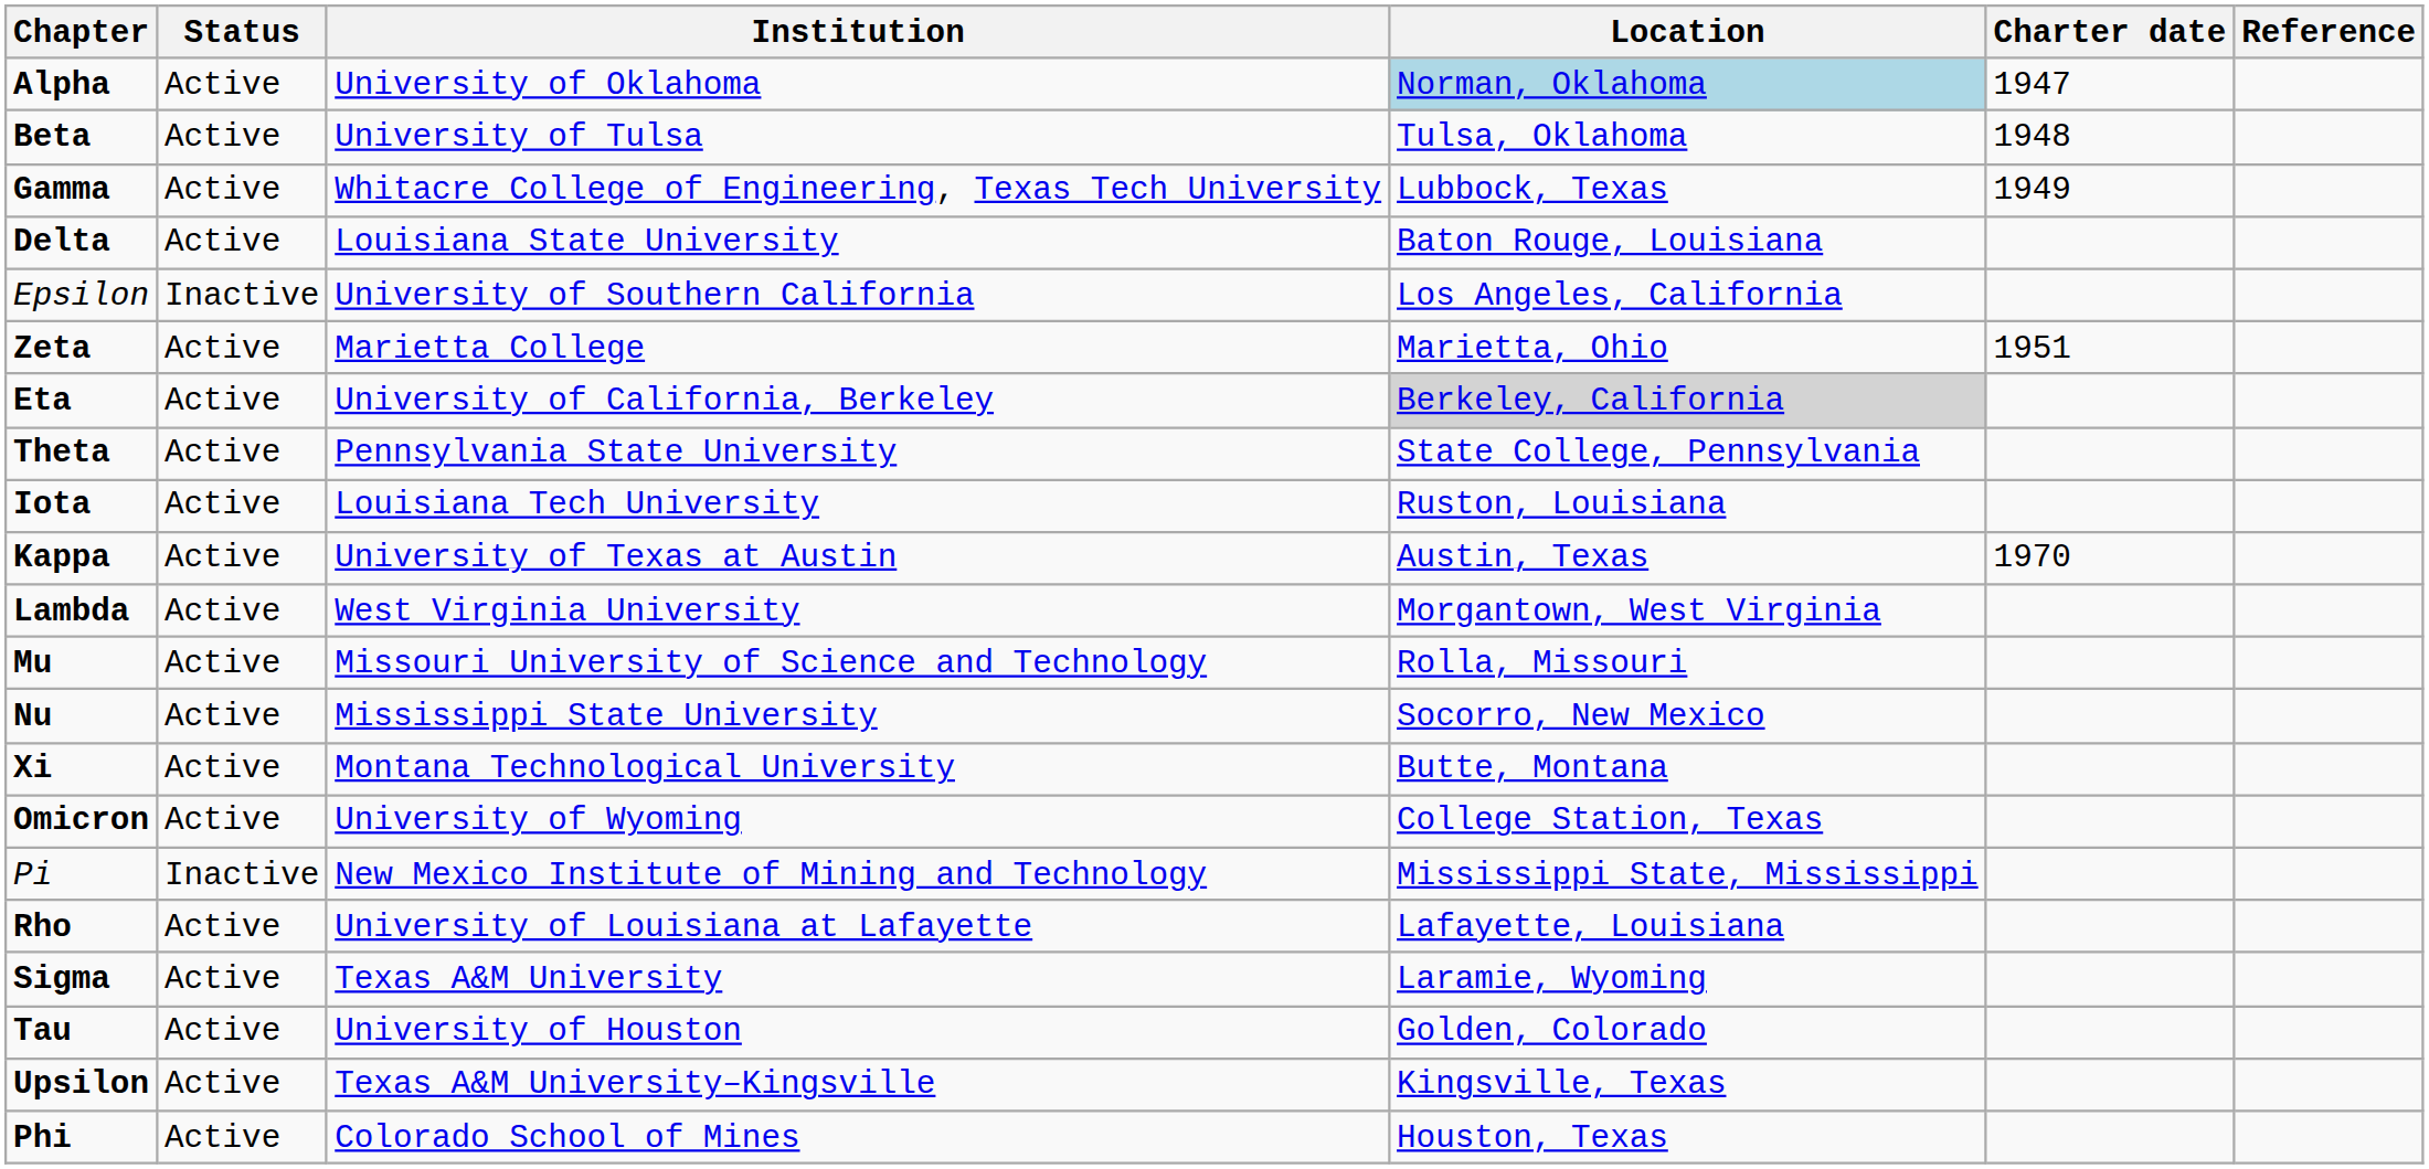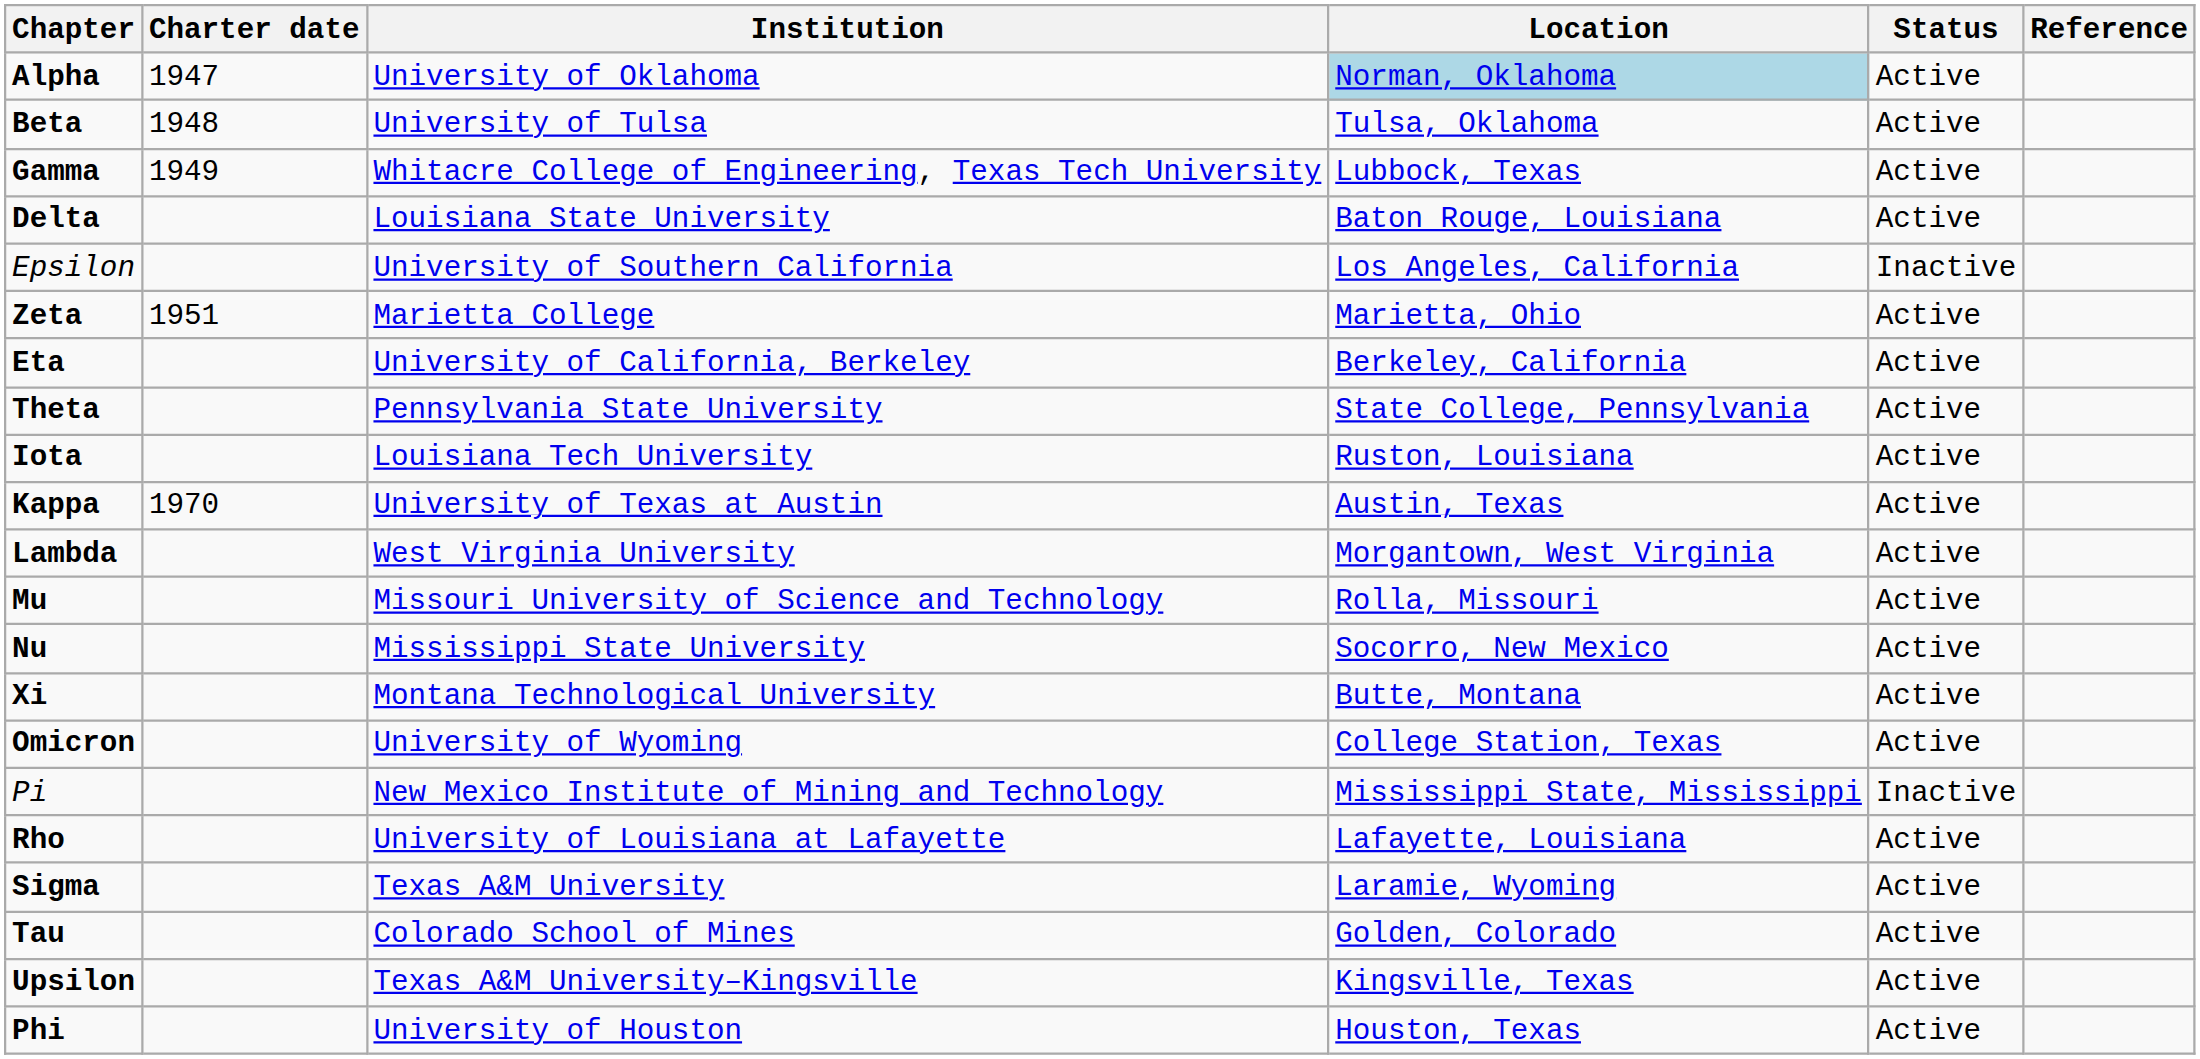 <table class="wikitable sortable">
 <tr>
 <th>Chapter</th>
-<th>Status</th>
+<th>Charter date</th>
 <th>Institution</th>
 <th>Location</th>
-<th>Charter date</th>
+<th>Status</th>
 <th>Reference</th>
 </tr>
 <tr>
 <td><strong>Alpha</strong></td>
-<td>Active</td>
+<td>1947</td>
 <td><a href='#'>University of Oklahoma</a></td>
 <td style="background: lightblue;"><a href='#'>Norman, Oklahoma</a></td>
-<td>1947</td>
+<td>Active</td>
 <td></td>
 </tr>
 <tr>
 <td><strong>Beta</strong></td>
-<td>Active</td>
+<td>1948</td>
 <td><a href='#'>University of Tulsa</a></td>
 <td><a href='#'>Tulsa, Oklahoma</a></td>
-<td>1948</td>
+<td>Active</td>
 <td></td>
 </tr>
 <tr>
 <td><strong>Gamma</strong></td>
-<td>Active</td>
+<td>1949</td>
 <td><a href='#'>Whitacre College of Engineering</a>, <a href='#'>Texas Tech University</a></td>
 <td><a href='#'>Lubbock, Texas</a></td>
-<td>1949</td>
+<td>Active</td>
 <td></td>
 </tr>
 <tr>
 <td><strong>Delta</strong></td>
-<td>Active</td>
+<td></td>
 <td><a href='#'>Louisiana State University</a></td>
 <td><a href='#'>Baton Rouge, Louisiana</a></td>
-<td></td>
+<td>Active</td>
 <td></td>
 </tr>
 <tr>
 <td><em>Epsilon</em></td>
-<td>Inactive</td>
+<td></td>
 <td><a href='#'>University of Southern California</a></td>
 <td><a href='#'>Los Angeles, California</a></td>
-<td></td>
+<td>Inactive</td>
 <td></td>
 </tr>
 <tr>
 <td><strong>Zeta</strong></td>
-<td>Active</td>
+<td>1951</td>
 <td><a href='#'>Marietta College</a></td>
 <td><a href='#'>Marietta, Ohio</a></td>
-<td>1951</td>
+<td>Active</td>
 <td></td>
 </tr>
 <tr>
 <td><strong>Eta</strong></td>
+<td></td>
+<td><a href='#'>University of California, Berkeley</a></td>
+<td><a href='#'>Berkeley, California</a></td>
 <td>Active</td>
-<td><a href='#'>University of California, Berkeley</a></td>
-<td style="background: lightgrey;"><a href='#'>Berkeley, California</a></td>
-<td></td>
 <td></td>
 </tr>
 <tr>
 <td><strong>Theta</strong></td>
-<td>Active</td>
+<td></td>
 <td><a href='#'>Pennsylvania State University</a></td>
 <td><a href='#'>State College, Pennsylvania</a></td>
-<td></td>
+<td>Active</td>
 <td></td>
 </tr>
 <tr>
 <td><strong>Iota</strong></td>
-<td>Active</td>
+<td></td>
 <td><a href='#'>Louisiana Tech University</a></td>
 <td><a href='#'>Ruston, Louisiana</a></td>
-<td></td>
+<td>Active</td>
 <td></td>
 </tr>
 <tr>
 <td><strong>Kappa</strong></td>
-<td>Active</td>
+<td>1970</td>
 <td><a href='#'>University of Texas at Austin</a></td>
 <td><a href='#'>Austin, Texas</a></td>
-<td>1970</td>
+<td>Active</td>
 <td></td>
 </tr>
 <tr>
 <td><strong>Lambda</strong></td>
-<td>Active</td>
+<td></td>
 <td><a href='#'>West Virginia University</a></td>
 <td><a href='#'>Morgantown, West Virginia</a></td>
-<td></td>
+<td>Active</td>
 <td></td>
 </tr>
 <tr>
 <td><strong>Mu</strong></td>
-<td>Active</td>
+<td></td>
 <td><a href='#'>Missouri University of Science and Technology</a></td>
 <td><a href='#'>Rolla, Missouri</a></td>
-<td></td>
+<td>Active</td>
 <td></td>
 </tr>
 <tr>
 <td><strong>Nu</strong></td>
-<td>Active</td>
+<td></td>
 <td><a href='#'>Mississippi State University</a></td>
 <td><a href='#'>Socorro, New Mexico</a></td>
-<td></td>
+<td>Active</td>
 <td></td>
 </tr>
 <tr>
 <td><strong>Xi</strong></td>
-<td>Active</td>
+<td></td>
 <td><a href='#'>Montana Technological University</a></td>
 <td><a href='#'>Butte, Montana</a></td>
-<td></td>
+<td>Active</td>
 <td></td>
 </tr>
 <tr>
 <td><strong>Omicron</strong></td>
-<td>Active</td>
+<td></td>
 <td><a href='#'>University of Wyoming</a></td>
 <td><a href='#'>College Station, Texas</a></td>
-<td></td>
+<td>Active</td>
 <td></td>
 </tr>
 <tr>
 <td><em>Pi</em></td>
-<td>Inactive</td>
+<td></td>
 <td><a href='#'>New Mexico Institute of Mining and Technology</a></td>
 <td><a href='#'>Mississippi State, Mississippi</a></td>
-<td></td>
+<td>Inactive</td>
 <td></td>
 </tr>
 <tr>
 <td><strong>Rho</strong></td>
-<td>Active</td>
+<td></td>
 <td><a href='#'>University of Louisiana at Lafayette</a></td>
 <td><a href='#'>Lafayette, Louisiana</a></td>
-<td></td>
+<td>Active</td>
 <td></td>
 </tr>
 <tr>
 <td><strong>Sigma</strong></td>
-<td>Active</td>
+<td></td>
 <td><a href='#'>Texas A&M University</a></td>
 <td><a href='#'>Laramie, Wyoming</a></td>
-<td></td>
+<td>Active</td>
 <td></td>
 </tr>
 <tr>
 <td><strong>Tau</strong></td>
+<td></td>
+<td><a href='#'>Colorado School of Mines</a></td>
+<td><a href='#'>Golden, Colorado</a></td>
 <td>Active</td>
-<td><a href='#'>University of Houston</a></td>
-<td><a href='#'>Golden, Colorado</a></td>
-<td></td>
 <td></td>
 </tr>
 <tr>
 <td><strong>Upsilon</strong></td>
-<td>Active</td>
+<td></td>
 <td><a href='#'>Texas A&M University–Kingsville</a></td>
 <td><a href='#'>Kingsville, Texas</a></td>
-<td></td>
+<td>Active</td>
 <td></td>
 </tr>
 <tr>
 <td><strong>Phi</strong></td>
+<td></td>
+<td><a href='#'>University of Houston</a></td>
+<td><a href='#'>Houston, Texas</a></td>
 <td>Active</td>
-<td><a href='#'>Colorado School of Mines</a></td>
-<td><a href='#'>Houston, Texas</a></td>
-<td></td>
 <td></td>
 </tr>
 </table>
